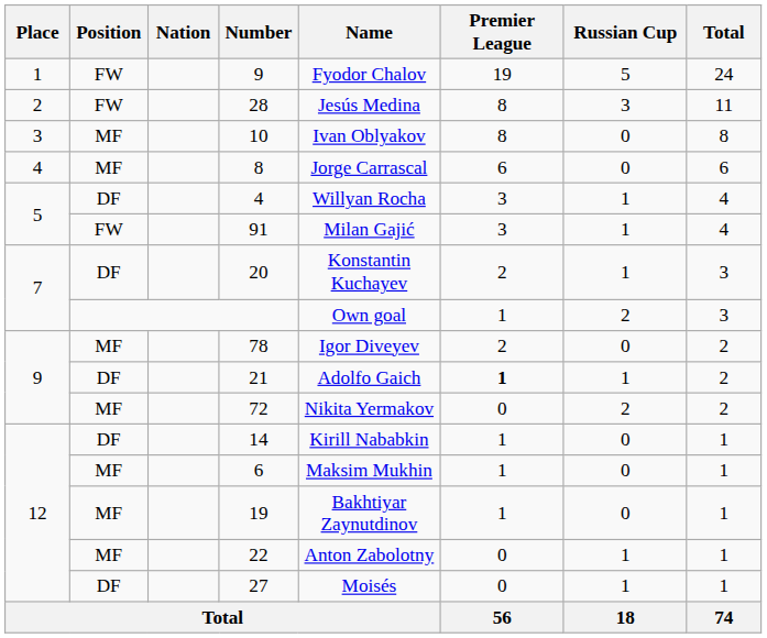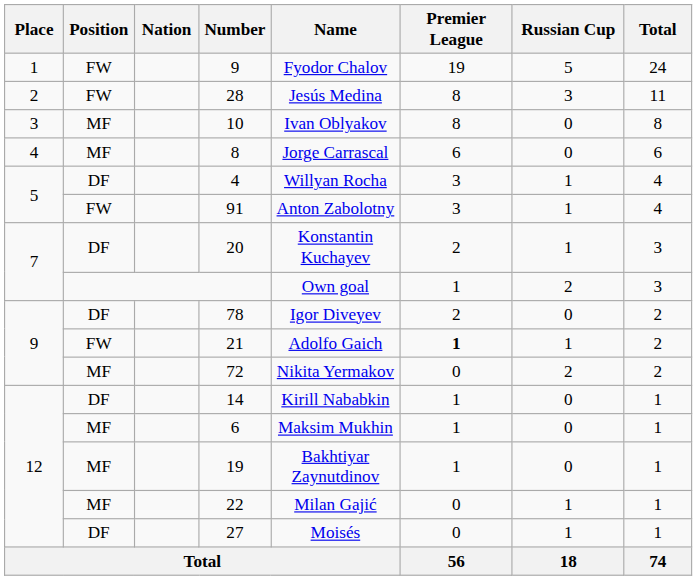 <table class="wikitable" style="font-size: 95%; text-align: center;">
 <tr>
 <th width=60>Place</th>
 <th width=60>Position</th>
 <th width=60>Nation</th>
 <th width=60>Number</th>
 <th width=150>Name</th>
 <th width=150>Premier League</th>
 <th width=150>Russian Cup</th>
 <th width=80>Total</th>
 </tr>
 <tr>
 <td>1</td>
 <td>FW</td>
 <td></td>
 <td>9</td>
 <td><a href='#'>Fyodor Chalov</a></td>
 <td>19</td>
 <td>5</td>
 <td>24</td>
 </tr>
 <tr>
 <td>2</td>
 <td>FW</td>
 <td></td>
 <td>28</td>
 <td><a href='#'>Jesús Medina</a></td>
 <td>8</td>
 <td>3</td>
 <td>11</td>
 </tr>
 <tr>
 <td>3</td>
 <td>MF</td>
 <td></td>
 <td>10</td>
 <td><a href='#'>Ivan Oblyakov</a></td>
 <td>8</td>
 <td>0</td>
 <td>8</td>
 </tr>
 <tr>
 <td>4</td>
 <td>MF</td>
 <td></td>
 <td>8</td>
 <td><a href='#'>Jorge Carrascal</a></td>
 <td>6</td>
 <td>0</td>
 <td>6</td>
 </tr>
 <tr>
 <td rowspan="2">5</td>
 <td>DF</td>
 <td></td>
 <td>4</td>
 <td><a href='#'>Willyan Rocha</a></td>
 <td>3</td>
 <td>1</td>
 <td>4</td>
 </tr>
 <tr>
 <td>FW</td>
 <td></td>
 <td>91</td>
-<td><a href='#'>Milan Gajić</a></td>
+<td><a href='#'>Anton Zabolotny</a></td>
 <td>3</td>
 <td>1</td>
 <td>4</td>
 </tr>
 <tr>
 <td rowspan="2">7</td>
 <td>DF</td>
 <td></td>
 <td>20</td>
 <td><a href='#'>Konstantin Kuchayev</a></td>
 <td>2</td>
 <td>1</td>
 <td>3</td>
 </tr>
 <tr>
 <td colspan="3"></td>
 <td><a href='#'>Own goal</a></td>
 <td>1</td>
 <td>2</td>
 <td>3</td>
 </tr>
 <tr>
 <td rowspan="3">9</td>
-<td>MF</td>
+<td>DF</td>
 <td></td>
 <td>78</td>
 <td><a href='#'>Igor Diveyev</a></td>
 <td>2</td>
 <td>0</td>
 <td>2</td>
 </tr>
 <tr>
-<td>DF</td>
+<td>FW</td>
 <td></td>
 <td>21</td>
 <td><a href='#'>Adolfo Gaich</a></td>
 <td><strong>1</strong></td>
 <td>1</td>
 <td>2</td>
 </tr>
 <tr>
 <td>MF</td>
 <td></td>
 <td>72</td>
 <td><a href='#'>Nikita Yermakov</a></td>
 <td>0</td>
 <td>2</td>
 <td>2</td>
 </tr>
 <tr>
 <td rowspan="5">12</td>
 <td>DF</td>
 <td></td>
 <td>14</td>
 <td><a href='#'>Kirill Nababkin</a></td>
 <td>1</td>
 <td>0</td>
 <td>1</td>
 </tr>
 <tr>
 <td>MF</td>
 <td></td>
 <td>6</td>
 <td><a href='#'>Maksim Mukhin</a></td>
 <td>1</td>
 <td>0</td>
 <td>1</td>
 </tr>
 <tr>
 <td>MF</td>
 <td></td>
 <td>19</td>
 <td><a href='#'>Bakhtiyar Zaynutdinov</a></td>
 <td>1</td>
 <td>0</td>
 <td>1</td>
 </tr>
 <tr>
 <td>MF</td>
 <td></td>
 <td>22</td>
-<td><a href='#'>Anton Zabolotny</a></td>
+<td><a href='#'>Milan Gajić</a></td>
 <td>0</td>
 <td>1</td>
 <td>1</td>
 </tr>
 <tr>
 <td>DF</td>
 <td></td>
 <td>27</td>
 <td><a href='#'>Moisés</a></td>
 <td>0</td>
 <td>1</td>
 <td>1</td>
 </tr>
 <tr>
 <th colspan=5>Total</th>
 <th>56</th>
 <th>18</th>
 <th>74</th>
 </tr>
 </table>
